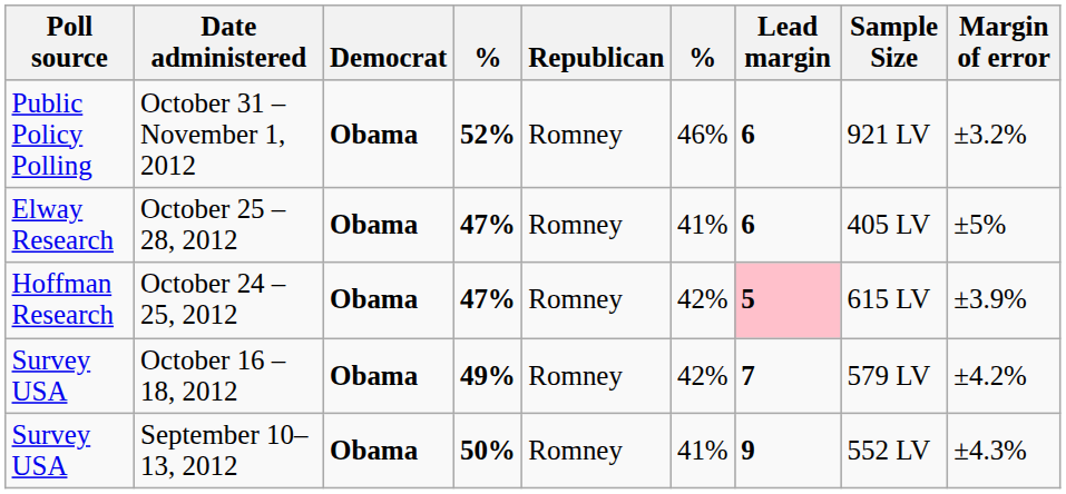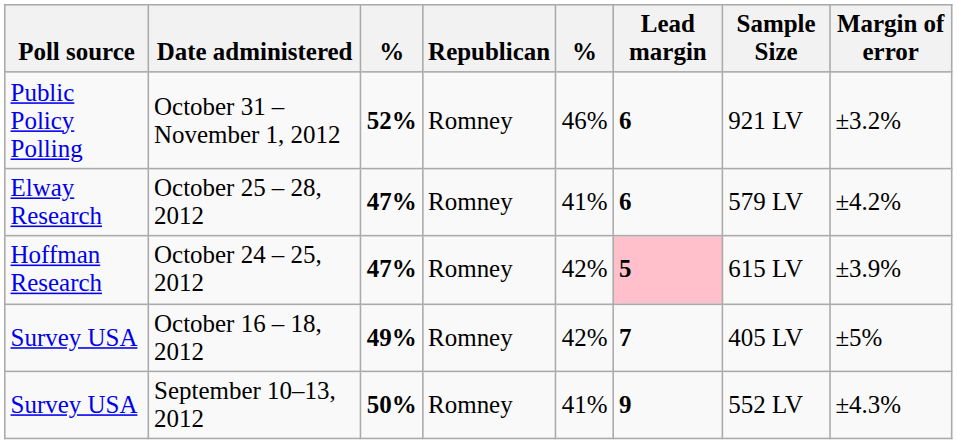 <table class="wikitable">
 <tr valign=bottom>
 <th>Poll source</th>
 <th>Date administered</th>
-<th>Democrat</th>
 <th>%</th>
 <th>Republican</th>
 <th>%</th>
 <th>Lead margin</th>
 <th>Sample Size</th>
 <th>Margin of error</th>
 </tr>
 <tr>
 <td><a href='#'>Public Policy Polling</a></td>
 <td>October 31 – November 1, 2012</td>
-<td><strong>Obama</strong></td>
 <td><strong>52%</strong></td>
 <td>Romney</td>
 <td>46%</td>
 <td><strong>6</strong></td>
 <td>921 LV</td>
 <td>±3.2%</td>
 </tr>
 <tr>
 <td><a href='#'>Elway Research</a></td>
 <td>October 25 – 28, 2012</td>
-<td><strong>Obama</strong></td>
 <td><strong>47%</strong></td>
 <td>Romney</td>
 <td>41%</td>
 <td><strong>6</strong></td>
-<td>405 LV</td>
-<td>±5%</td>
+<td>579 LV</td>
+<td>±4.2%</td>
 </tr>
 <tr>
 <td><a href='#'>Hoffman Research</a></td>
 <td>October 24 – 25, 2012</td>
-<td><strong>Obama</strong></td>
 <td><strong>47%</strong></td>
 <td>Romney</td>
 <td>42%</td>
 <td style="background: pink;"><strong>5</strong></td>
 <td>615 LV</td>
 <td>±3.9%</td>
 </tr>
 <tr>
 <td><a href='#'>Survey USA</a></td>
 <td>October 16 – 18, 2012</td>
-<td><strong>Obama</strong></td>
 <td><strong>49%</strong></td>
 <td>Romney</td>
 <td>42%</td>
 <td><strong>7</strong></td>
-<td>579 LV</td>
-<td>±4.2%</td>
+<td>405 LV</td>
+<td>±5%</td>
 </tr>
 <tr>
 <td><a href='#'>Survey USA</a></td>
 <td>September 10–13, 2012</td>
-<td><strong>Obama</strong></td>
 <td><strong>50%</strong></td>
 <td>Romney</td>
 <td>41%</td>
 <td><strong>9</strong></td>
 <td>552 LV</td>
 <td>±4.3%</td>
 </tr>
 </table>
